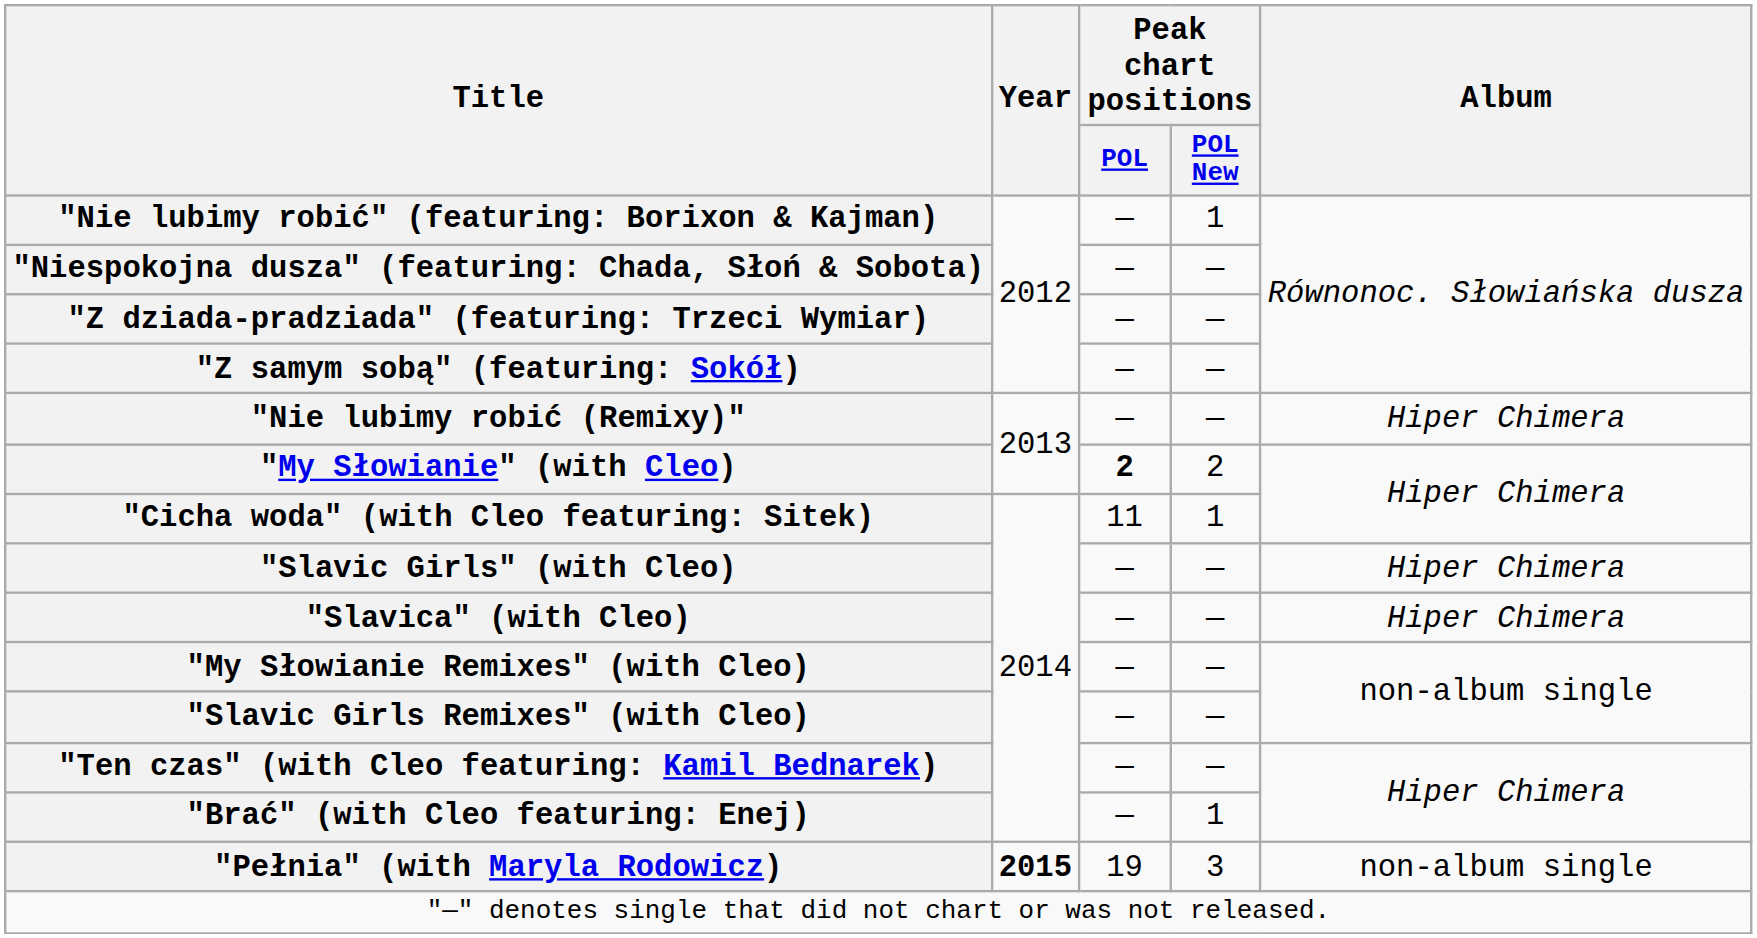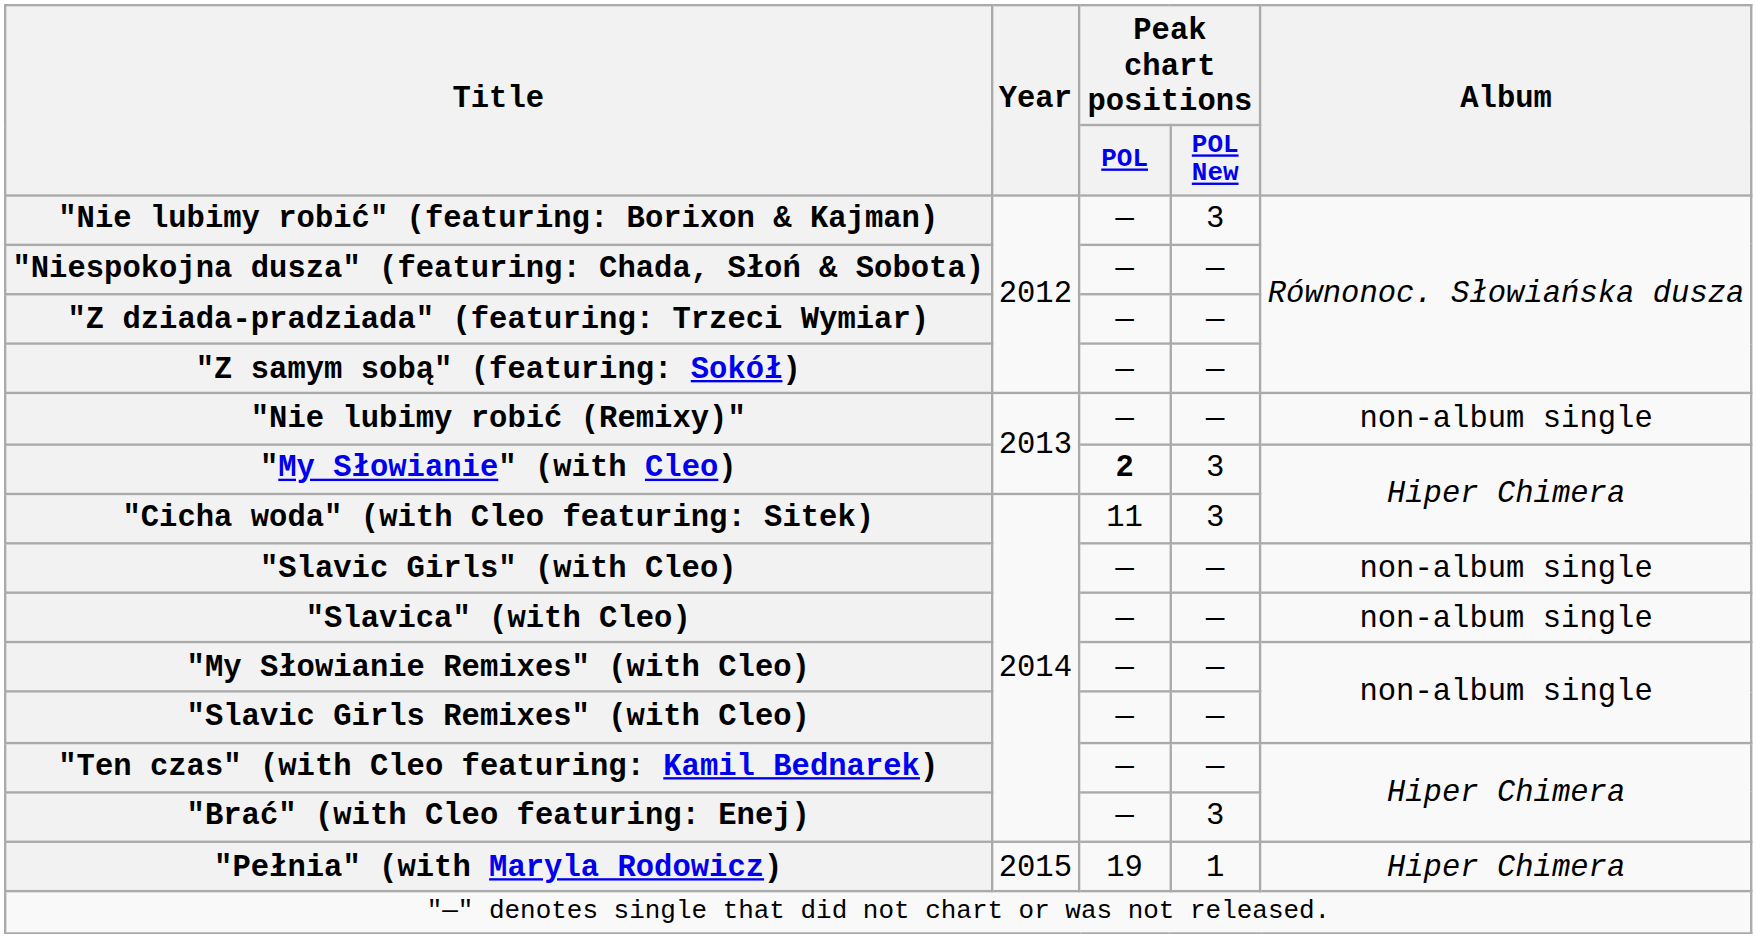 <table class="wikitable plainrowheaders" style="text-align:center;">
 <tr>
 <th scope="col" rowspan="2">Title</th>
 <th scope="col" rowspan="2">Year</th>
 <th scope="col" colspan="2">Peak chart positions</th>
 <th scope="col" rowspan="2">Album</th>
 </tr>
 <tr>
 <th scope="col" style="width:3em;font-size:85%;"><a href='#'>POL</a><br></th>
 <th scope="col" style="width:3em;font-size:85%;"><a href='#'>POL<br>New</a><br></th>
 </tr>
 <tr>
 <th scope="row">"Nie lubimy robić" <span>(featuring: Borixon & Kajman)</span></th>
 <td rowspan="4">2012</td>
 <td>—</td>
-<td>1</td>
+<td>3</td>
 <td rowspan="4"><em>Równonoc. Słowiańska dusza</em></td>
 </tr>
 <tr>
 <th scope="row">"Niespokojna dusza" <span>(featuring: Chada, Słoń & Sobota)</span></th>
 <td>—</td>
 <td>—</td>
 </tr>
 <tr>
 <th scope="row">"Z dziada-pradziada" <span>(featuring: Trzeci Wymiar)</span></th>
 <td>—</td>
 <td>—</td>
 </tr>
 <tr>
 <th scope="row">"Z samym sobą" <span>(featuring: <a href='#'>Sokół</a>)</span></th>
 <td>—</td>
 <td>—</td>
 </tr>
 <tr>
 <th scope="row">"Nie lubimy robić (Remixy)"</th>
 <td rowspan=2>2013</td>
 <td>—</td>
 <td>—</td>
-<td><em>Hiper Chimera</em></td>
+<td>non-album single</td>
 </tr>
 <tr>
 <th scope="row">"<a href='#'>My Słowianie</a>" <span>(with <a href='#'>Cleo</a>)</span></th>
 <td><strong>2</strong></td>
-<td>2</td>
+<td>3</td>
 <td rowspan=2><em>Hiper Chimera</em></td>
 </tr>
 <tr>
 <th scope="row">"Cicha woda" <span>(with Cleo featuring: Sitek)</span></th>
 <td rowspan="7">2014</td>
 <td>11</td>
-<td>1</td>
+<td>3</td>
 </tr>
 <tr>
 <th scope="row">"Slavic Girls" <span>(with Cleo)</span></th>
 <td>—</td>
 <td>—</td>
-<td><em>Hiper Chimera</em></td>
+<td>non-album single</td>
 </tr>
 <tr>
 <th scope="row">"Slavica" <span>(with Cleo)</span></th>
 <td>—</td>
 <td>—</td>
-<td><em>Hiper Chimera</em></td>
+<td>non-album single</td>
 </tr>
 <tr>
 <th scope="row">"My Słowianie Remixes" <span>(with Cleo)</span></th>
 <td>—</td>
 <td>—</td>
 <td rowspan=2>non-album single</td>
 </tr>
 <tr>
 <th scope="row">"Slavic Girls Remixes" <span>(with Cleo)</span></th>
 <td>—</td>
 <td>—</td>
 </tr>
 <tr>
 <th scope="row">"Ten czas" <span>(with Cleo featuring: <a href='#'>Kamil Bednarek</a>)</span></th>
 <td>—</td>
 <td>—</td>
 <td rowspan=2><em>Hiper Chimera</em></td>
 </tr>
 <tr>
 <th scope="row">"Brać" <span>(with Cleo featuring: Enej)</span></th>
 <td>—</td>
-<td>1</td>
+<td>3</td>
 </tr>
 <tr>
 <th scope="row">"Pełnia" <span>(with <a href='#'>Maryla Rodowicz</a>)</span></th>
-<td><strong>2015</strong></td>
+<td>2015</td>
 <td>19</td>
-<td>3</td>
-<td>non-album single</td>
+<td>1</td>
+<td><em>Hiper Chimera</em></td>
 </tr>
 <tr>
 <td colspan="5" style="font-size:85%">"—" denotes single that did not chart or was not released.</td>
 </tr>
 </table>
